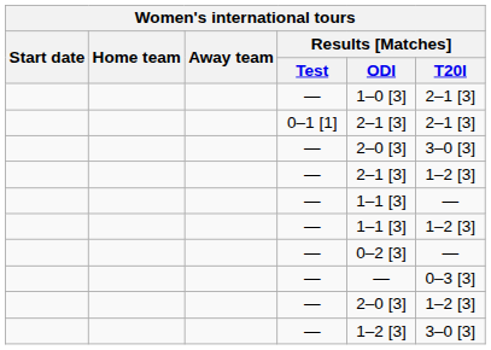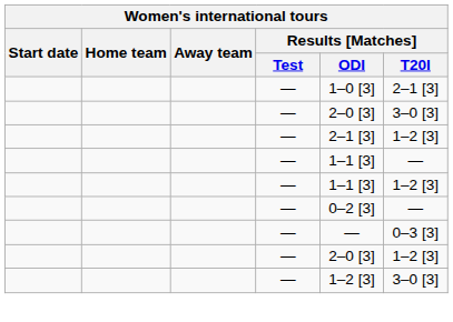 <table class="wikitable unsortable" style="text-align:center; white-space:nowrap">
 <tr>
 <th colspan=6>Women's international tours</th>
 </tr>
 <tr>
 <th rowspan=2>Start date</th>
 <th rowspan=2>Home team</th>
 <th rowspan=2>Away team</th>
 <th colspan=3>Results [Matches]</th>
 </tr>
 <tr>
 <th width=60><a href='#'>Test</a></th>
 <th width=60><a href='#'>ODI</a></th>
 <th width=60><a href='#'>T20I</a></th>
 </tr>
 <tr>
 <td style="text-align:left"><a href='#'></a></td>
 <td style="text-align:left"></td>
 <td style="text-align:left"></td>
 <td>—</td>
 <td>1–0 [3]</td>
-<td>2–1 [3]</td>
-</tr>
-<tr>
-<td style="text-align:left"><a href='#'></a></td>
-<td style="text-align:left"></td>
-<td style="text-align:left"></td>
-<td>0–1 [1]</td>
-<td>2–1 [3]</td>
 <td>2–1 [3]</td>
 </tr>
 <tr>
 <td style="text-align:left"><a href='#'></a></td>
 <td style="text-align:left"></td>
 <td style="text-align:left"></td>
 <td>—</td>
 <td>2–0 [3]</td>
 <td>3–0 [3]</td>
 </tr>
 <tr>
 <td style="text-align:left"><a href='#'></a></td>
 <td style="text-align:left"></td>
 <td style="text-align:left"></td>
 <td>—</td>
 <td>2–1 [3]</td>
 <td>1–2 [3]</td>
 </tr>
 <tr>
 <td style="text-align:left"><a href='#'></a></td>
 <td style="text-align:left"></td>
 <td style="text-align:left"></td>
 <td>—</td>
 <td>1–1 [3]</td>
 <td>—</td>
 </tr>
 <tr>
 <td style="text-align:left"><a href='#'></a></td>
 <td style="text-align:left"></td>
 <td style="text-align:left"></td>
 <td>—</td>
 <td>1–1 [3]</td>
 <td>1–2 [3]</td>
 </tr>
 <tr>
 <td style="text-align:left"><a href='#'></a></td>
 <td style="text-align:left"></td>
 <td style="text-align:left"></td>
 <td>—</td>
 <td>0–2 [3]</td>
 <td>—</td>
 </tr>
 <tr>
 <td style="text-align:left"><a href='#'></a></td>
 <td style="text-align:left"></td>
 <td style="text-align:left"></td>
 <td>—</td>
 <td>—</td>
 <td>0–3 [3]</td>
 </tr>
 <tr>
 <td style="text-align:left"><a href='#'></a></td>
 <td style="text-align:left"></td>
 <td style="text-align:left"></td>
 <td>—</td>
 <td>2–0 [3]</td>
 <td>1–2 [3]</td>
 </tr>
 <tr>
 <td style="text-align:left"><a href='#'></a></td>
 <td style="text-align:left"></td>
 <td style="text-align:left"></td>
 <td>—</td>
 <td>1–2 [3]</td>
 <td>3–0 [3]</td>
 </tr>
 </table>
